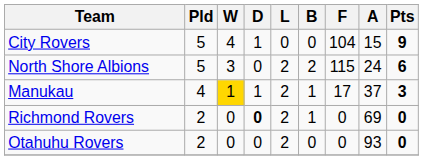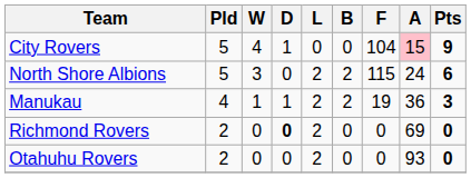 <table class="wikitable" style="text-align:center;">
 <tr>
 <th width=175>Team</th>
 <th width=20 abbr="Played">Pld</th>
 <th width=20 abbr="Won">W</th>
 <th width=20 abbr="Drawn">D</th>
 <th width=20 abbr="Lost">L</th>
 <th width=20 abbr="Bye">B</th>
 <th width=20 abbr="For">F</th>
 <th width=20 abbr="Against">A</th>
 <th width=20 abbr="Points">Pts</th>
 </tr>
 <tr>
 <td style="text-align:left;"><a href='#'>City Rovers</a></td>
 <td>5</td>
 <td>4</td>
 <td>1</td>
 <td>0</td>
 <td>0</td>
 <td>104</td>
-<td>15</td>
+<td style="background: pink;">15</td>
 <td><strong>9</strong></td>
 </tr>
 <tr>
 <td style="text-align:left;"><a href='#'>North Shore Albions</a></td>
 <td>5</td>
 <td>3</td>
 <td>0</td>
 <td>2</td>
 <td>2</td>
 <td>115</td>
 <td>24</td>
 <td><strong>6</strong></td>
 </tr>
 <tr>
 <td style="text-align:left;"><a href='#'>Manukau</a></td>
 <td>4</td>
-<td style="background: gold;">1</td>
+<td>1</td>
 <td>1</td>
 <td>2</td>
-<td>1</td>
-<td>17</td>
-<td>37</td>
+<td>2</td>
+<td>19</td>
+<td>36</td>
 <td><strong>3</strong></td>
 </tr>
 <tr>
 <td style="text-align:left;"><a href='#'>Richmond Rovers</a></td>
 <td>2</td>
 <td>0</td>
 <td><strong>0</strong></td>
 <td>2</td>
-<td>1</td>
+<td>0</td>
 <td>0</td>
 <td>69</td>
 <td><strong>0</strong></td>
 </tr>
 <tr>
 <td style="text-align:left;"><a href='#'>Otahuhu Rovers</a></td>
 <td>2</td>
 <td>0</td>
 <td>0</td>
 <td>2</td>
 <td>0</td>
 <td>0</td>
 <td>93</td>
 <td><strong>0</strong></td>
 </tr>
 <tr>
 </tr>
 </table>
